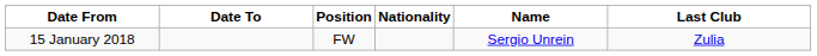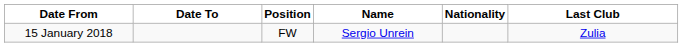 <table class="wikitable"  style="text-align:center; font-size:90%; ">
 <tr>
 <th style="background:#FFFFFF; color:black; width:150px;">Date From</th>
 <th style="background:#FFFFFF; color:black; width:150px;">Date To</th>
 <th style="background:#FFFFFF; color:black; width:50px;">Position</th>
+<th style="background:#FFFFFF; color:black; width:150px;">Name</th>
 <th style="background:#FFFFFF; color:black; width:50px;">Nationality</th>
-<th style="background:#FFFFFF; color:black; width:150px;">Name</th>
 <th style="background:#FFFFFF; color:black; width:200px;">Last Club</th>
 </tr>
 <tr>
 <td>15 January 2018</td>
 <td></td>
 <td>FW</td>
+<td><a href='#'>Sergio Unrein</a></td>
 <td></td>
-<td><a href='#'>Sergio Unrein</a></td>
 <td><a href='#'>Zulia</a></td>
 </tr>
 </table>
